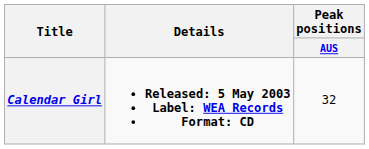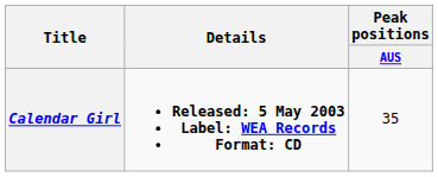 <table class="wikitable plainrowheaders" style="text-align:center;" border="1">
 <tr>
 <th rowspan="2">Title</th>
 <th rowspan="2">Details</th>
 <th colspan="1">Peak positions</th>
 </tr>
 <tr>
 <th align="center" align="center" width="50"><small><a href='#'>AUS</a></small><br></th>
 </tr>
 <tr>
 <th scope="row"><em><a href='#'>Calendar Girl</a></em></th>
 <td><strong><br><ul><li>Released: 5 May 2003</li><li>Label: <a href='#'>WEA Records</a> </li><li>Format: CD</li></ul></strong></td>
-<td align="center" align="center">32</td>
+<td align="center" align="center">35</td>
 </tr>
 </table>
